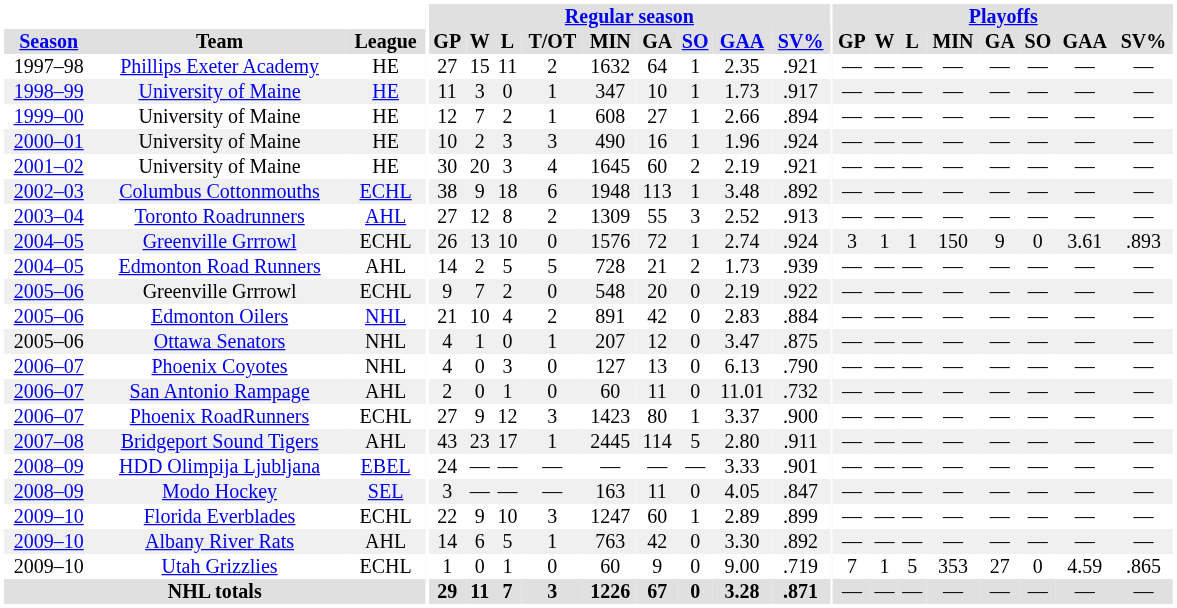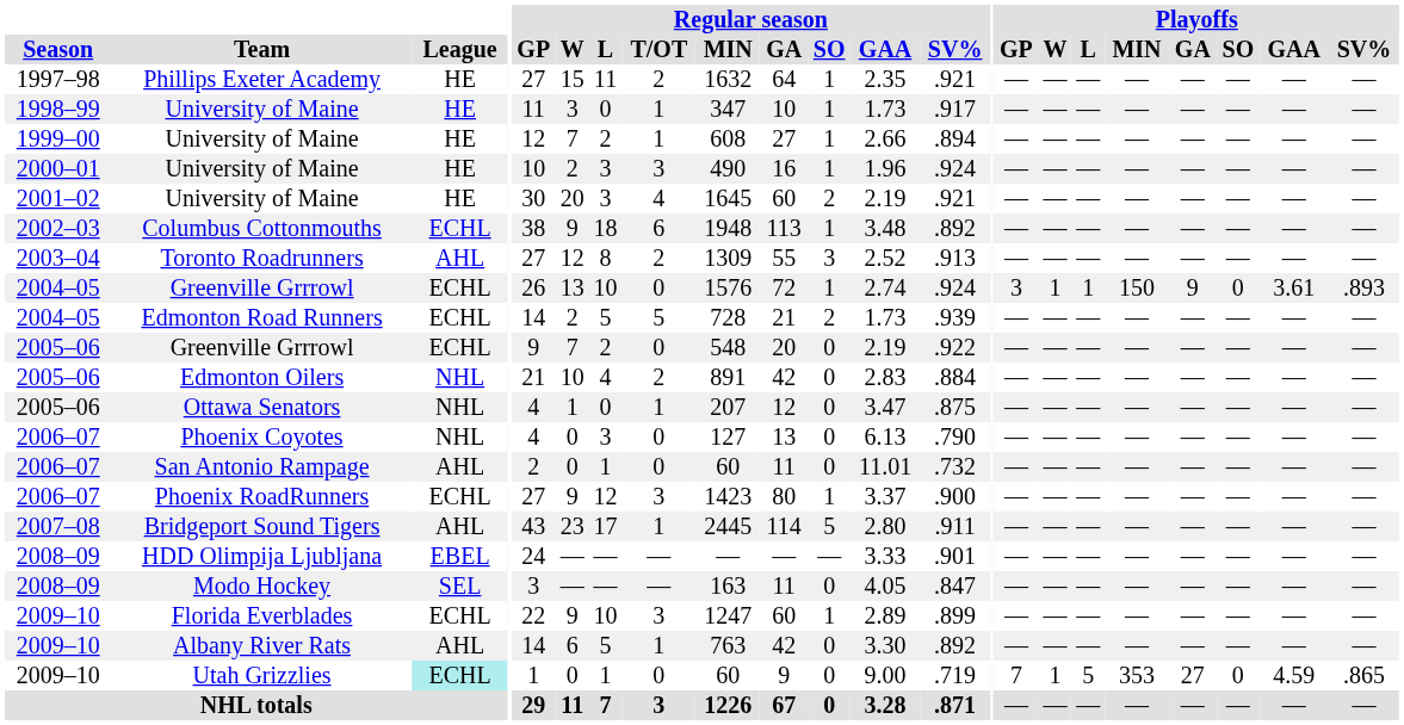 <table border="0" cellpadding="1" cellspacing="0" style="text-align:center; width:74%">
 <tr align="center" bgcolor="#e0e0e0">
 <th align="center" colspan="3" bgcolor="#ffffff"></th>
 <th rowspan="101" align="center" bgcolor="#ffffff"></th>
 <th align="center" colspan="9" bgcolor="#e0e0e0"><a href='#'>Regular season</a></th>
 <th rowspan="101" align="center" bgcolor="#ffffff"></th>
 <th align="center" colspan="8" bgcolor="#e0e0e0"><a href='#'>Playoffs</a></th>
 </tr>
 <tr ALIGN="center" bgcolor="#e0e0e0">
 <th><a href='#'>Season</a></th>
 <th>Team</th>
 <th>League</th>
 <th>GP</th>
 <th>W</th>
 <th>L</th>
 <th>T/OT</th>
 <th>MIN</th>
 <th>GA</th>
 <th><a href='#'>SO</a></th>
 <th><a href='#'>GAA</a></th>
 <th><a href='#'>SV%</a></th>
 <th>GP</th>
 <th>W</th>
 <th>L</th>
 <th>MIN</th>
 <th>GA</th>
 <th>SO</th>
 <th>GAA</th>
 <th>SV%</th>
 </tr>
 <tr ALIGN="center">
 <td>1997–98</td>
 <td><a href='#'>Phillips Exeter Academy</a></td>
 <td>HE</td>
 <td align="center">27</td>
 <td align="center">15</td>
 <td align="center">11</td>
 <td align="center">2</td>
 <td align="center">1632</td>
 <td align="center">64</td>
 <td align="center">1</td>
 <td align="center">2.35</td>
 <td>.921</td>
 <td>—</td>
 <td>—</td>
 <td>—</td>
 <td>—</td>
 <td>—</td>
 <td>—</td>
 <td>—</td>
 <td>—</td>
 </tr>
 <tr ALIGN="center" bgcolor="#f0f0f0">
 <td><a href='#'>1998–99</a></td>
 <td><a href='#'>University of Maine</a></td>
 <td><a href='#'>HE</a></td>
 <td align="center">11</td>
 <td align="center">3</td>
 <td align="center">0</td>
 <td align="center">1</td>
 <td align="center">347</td>
 <td align="center">10</td>
 <td align="center">1</td>
 <td align="center">1.73</td>
 <td>.917</td>
 <td>—</td>
 <td>—</td>
 <td>—</td>
 <td>—</td>
 <td>—</td>
 <td>—</td>
 <td>—</td>
 <td>—</td>
 </tr>
 <tr ALIGN="center">
 <td><a href='#'>1999–00</a></td>
 <td>University of Maine</td>
 <td>HE</td>
 <td align="center">12</td>
 <td align="center">7</td>
 <td align="center">2</td>
 <td align="center">1</td>
 <td align="center">608</td>
 <td align="center">27</td>
 <td align="center">1</td>
 <td align="center">2.66</td>
 <td>.894</td>
 <td>—</td>
 <td>—</td>
 <td>—</td>
 <td>—</td>
 <td>—</td>
 <td>—</td>
 <td>—</td>
 <td>—</td>
 </tr>
 <tr ALIGN="center" bgcolor="#f0f0f0">
 <td><a href='#'>2000–01</a></td>
 <td>University of Maine</td>
 <td>HE</td>
 <td align="center">10</td>
 <td align="center">2</td>
 <td align="center">3</td>
 <td align="center">3</td>
 <td align="center">490</td>
 <td align="center">16</td>
 <td align="center">1</td>
 <td align="center">1.96</td>
 <td>.924</td>
 <td>—</td>
 <td>—</td>
 <td>—</td>
 <td>—</td>
 <td>—</td>
 <td>—</td>
 <td>—</td>
 <td>—</td>
 </tr>
 <tr ALIGN="center">
 <td><a href='#'>2001–02</a></td>
 <td>University of Maine</td>
 <td>HE</td>
 <td align="center">30</td>
 <td align="center">20</td>
 <td align="center">3</td>
 <td align="center">4</td>
 <td align="center">1645</td>
 <td align="center">60</td>
 <td align="center">2</td>
 <td align="center">2.19</td>
 <td>.921</td>
 <td>—</td>
 <td>—</td>
 <td>—</td>
 <td>—</td>
 <td>—</td>
 <td>—</td>
 <td>—</td>
 <td>—</td>
 </tr>
 <tr ALIGN="center" bgcolor="#f0f0f0">
 <td><a href='#'>2002–03</a></td>
 <td><a href='#'>Columbus Cottonmouths</a></td>
 <td><a href='#'>ECHL</a></td>
 <td align="center">38</td>
 <td align="center">9</td>
 <td align="center">18</td>
 <td align="center">6</td>
 <td align="center">1948</td>
 <td align="center">113</td>
 <td align="center">1</td>
 <td align="center">3.48</td>
 <td>.892</td>
 <td>—</td>
 <td>—</td>
 <td>—</td>
 <td>—</td>
 <td>—</td>
 <td>—</td>
 <td>—</td>
 <td>—</td>
 </tr>
 <tr ALIGN="center">
 <td><a href='#'>2003–04</a></td>
 <td><a href='#'>Toronto Roadrunners</a></td>
 <td><a href='#'>AHL</a></td>
 <td align="center">27</td>
 <td align="center">12</td>
 <td align="center">8</td>
 <td align="center">2</td>
 <td align="center">1309</td>
 <td align="center">55</td>
 <td align="center">3</td>
 <td align="center">2.52</td>
 <td>.913</td>
 <td>—</td>
 <td>—</td>
 <td>—</td>
 <td>—</td>
 <td>—</td>
 <td>—</td>
 <td>—</td>
 <td>—</td>
 </tr>
 <tr ALIGN="center" bgcolor="#f0f0f0">
 <td><a href='#'>2004–05</a></td>
 <td><a href='#'>Greenville Grrrowl</a></td>
 <td>ECHL</td>
 <td align="center">26</td>
 <td align="center">13</td>
 <td align="center">10</td>
 <td align="center">0</td>
 <td align="center">1576</td>
 <td align="center">72</td>
 <td align="center">1</td>
 <td align="center">2.74</td>
 <td>.924</td>
 <td>3</td>
 <td>1</td>
 <td>1</td>
 <td>150</td>
 <td>9</td>
 <td>0</td>
 <td>3.61</td>
 <td>.893</td>
 </tr>
 <tr ALIGN="center">
 <td><a href='#'>2004–05</a></td>
 <td><a href='#'>Edmonton Road Runners</a></td>
-<td>AHL</td>
+<td>ECHL</td>
 <td align="center">14</td>
 <td align="center">2</td>
 <td align="center">5</td>
 <td align="center">5</td>
 <td align="center">728</td>
 <td align="center">21</td>
 <td align="center">2</td>
 <td align="center">1.73</td>
 <td>.939</td>
 <td>—</td>
 <td>—</td>
 <td>—</td>
 <td>—</td>
 <td>—</td>
 <td>—</td>
 <td>—</td>
 <td>—</td>
 </tr>
 <tr ALIGN="center" bgcolor="#f0f0f0">
 <td><a href='#'>2005–06</a></td>
 <td>Greenville Grrrowl</td>
 <td>ECHL</td>
 <td align="center">9</td>
 <td align="center">7</td>
 <td align="center">2</td>
 <td align="center">0</td>
 <td align="center">548</td>
 <td align="center">20</td>
 <td align="center">0</td>
 <td align="center">2.19</td>
 <td>.922</td>
 <td>—</td>
 <td>—</td>
 <td>—</td>
 <td>—</td>
 <td>—</td>
 <td>—</td>
 <td>—</td>
 <td>—</td>
 </tr>
 <tr ALIGN="center">
 <td><a href='#'>2005–06</a></td>
 <td><a href='#'>Edmonton Oilers</a></td>
 <td><a href='#'>NHL</a></td>
 <td align="center">21</td>
 <td align="center">10</td>
 <td align="center">4</td>
 <td align="center">2</td>
 <td align="center">891</td>
 <td align="center">42</td>
 <td align="center">0</td>
 <td align="center">2.83</td>
 <td>.884</td>
 <td>—</td>
 <td>—</td>
 <td>—</td>
 <td>—</td>
 <td>—</td>
 <td>—</td>
 <td>—</td>
 <td>—</td>
 </tr>
 <tr ALIGN="center" bgcolor="#f0f0f0">
 <td>2005–06</td>
 <td><a href='#'>Ottawa Senators</a></td>
 <td>NHL</td>
 <td align="center">4</td>
 <td align="center">1</td>
 <td align="center">0</td>
 <td align="center">1</td>
 <td align="center">207</td>
 <td align="center">12</td>
 <td align="center">0</td>
 <td align="center">3.47</td>
 <td>.875</td>
 <td>—</td>
 <td>—</td>
 <td>—</td>
 <td>—</td>
 <td>—</td>
 <td>—</td>
 <td>—</td>
 <td>—</td>
 </tr>
 <tr ALIGN="center">
 <td><a href='#'>2006–07</a></td>
 <td><a href='#'>Phoenix Coyotes</a></td>
 <td>NHL</td>
 <td align="center">4</td>
 <td align="center">0</td>
 <td align="center">3</td>
 <td align="center">0</td>
 <td align="center">127</td>
 <td align="center">13</td>
 <td align="center">0</td>
 <td align="center">6.13</td>
 <td>.790</td>
 <td>—</td>
 <td>—</td>
 <td>—</td>
 <td>—</td>
 <td>—</td>
 <td>—</td>
 <td>—</td>
 <td>—</td>
 </tr>
 <tr ALIGN="center" bgcolor="#f0f0f0">
 <td><a href='#'>2006–07</a></td>
 <td><a href='#'>San Antonio Rampage</a></td>
 <td>AHL</td>
 <td align="center">2</td>
 <td align="center">0</td>
 <td align="center">1</td>
 <td align="center">0</td>
 <td align="center">60</td>
 <td align="center">11</td>
 <td align="center">0</td>
 <td align="center">11.01</td>
 <td>.732</td>
 <td>—</td>
 <td>—</td>
 <td>—</td>
 <td>—</td>
 <td>—</td>
 <td>—</td>
 <td>—</td>
 <td>—</td>
 </tr>
 <tr ALIGN="center">
 <td><a href='#'>2006–07</a></td>
 <td><a href='#'>Phoenix RoadRunners</a></td>
 <td>ECHL</td>
 <td align="center">27</td>
 <td align="center">9</td>
 <td align="center">12</td>
 <td align="center">3</td>
 <td align="center">1423</td>
 <td align="center">80</td>
 <td align="center">1</td>
 <td align="center">3.37</td>
 <td>.900</td>
 <td>—</td>
 <td>—</td>
 <td>—</td>
 <td>—</td>
 <td>—</td>
 <td>—</td>
 <td>—</td>
 <td>—</td>
 </tr>
 <tr ALIGN="center" bgcolor="#f0f0f0">
 <td><a href='#'>2007–08</a></td>
 <td><a href='#'>Bridgeport Sound Tigers</a></td>
 <td>AHL</td>
 <td align="center">43</td>
 <td align="center">23</td>
 <td align="center">17</td>
 <td align="center">1</td>
 <td align="center">2445</td>
 <td align="center">114</td>
 <td align="center">5</td>
 <td align="center">2.80</td>
 <td>.911</td>
 <td>—</td>
 <td>—</td>
 <td>—</td>
 <td>—</td>
 <td>—</td>
 <td>—</td>
 <td>—</td>
 <td>—</td>
 </tr>
 <tr ALIGN="center">
 <td><a href='#'>2008–09</a></td>
 <td><a href='#'>HDD Olimpija Ljubljana</a></td>
 <td><a href='#'>EBEL</a></td>
 <td align="center">24</td>
 <td>—</td>
 <td>—</td>
 <td>—</td>
 <td>—</td>
 <td>—</td>
 <td>—</td>
 <td align="center">3.33</td>
 <td>.901</td>
 <td>—</td>
 <td>—</td>
 <td>—</td>
 <td>—</td>
 <td>—</td>
 <td>—</td>
 <td>—</td>
 <td>—</td>
 </tr>
 <tr ALIGN="center"  bgcolor="#f0f0f0">
 <td><a href='#'>2008–09</a></td>
 <td><a href='#'>Modo Hockey</a></td>
 <td><a href='#'>SEL</a></td>
 <td align="center">3</td>
 <td>—</td>
 <td>—</td>
 <td>—</td>
 <td>163</td>
 <td>11</td>
 <td>0</td>
 <td align="center">4.05</td>
 <td>.847</td>
 <td>—</td>
 <td>—</td>
 <td>—</td>
 <td>—</td>
 <td>—</td>
 <td>—</td>
 <td>—</td>
 <td>—</td>
 </tr>
 <tr ALIGN="center">
 <td><a href='#'>2009–10</a></td>
 <td><a href='#'>Florida Everblades</a></td>
 <td>ECHL</td>
 <td align="center">22</td>
 <td align="center">9</td>
 <td align="center">10</td>
 <td align="center">3</td>
 <td align="center">1247</td>
 <td align="center">60</td>
 <td align="center">1</td>
 <td align="center">2.89</td>
 <td>.899</td>
 <td>—</td>
 <td>—</td>
 <td>—</td>
 <td>—</td>
 <td>—</td>
 <td>—</td>
 <td>—</td>
 <td>—</td>
 </tr>
 <tr ALIGN="center" bgcolor="#f0f0f0">
 <td><a href='#'>2009–10</a></td>
 <td><a href='#'>Albany River Rats</a></td>
 <td>AHL</td>
 <td align="center">14</td>
 <td align="center">6</td>
 <td align="center">5</td>
 <td align="center">1</td>
 <td align="center">763</td>
 <td align="center">42</td>
 <td align="center">0</td>
 <td align="center">3.30</td>
 <td>.892</td>
 <td>—</td>
 <td>—</td>
 <td>—</td>
 <td>—</td>
 <td>—</td>
 <td>—</td>
 <td>—</td>
 <td>—</td>
 </tr>
 <tr ALIGN="center">
 <td>2009–10</td>
 <td><a href='#'>Utah Grizzlies</a></td>
-<td>ECHL</td>
+<td style="background: paleturquoise;">ECHL</td>
 <td align="center">1</td>
 <td align="center">0</td>
 <td align="center">1</td>
 <td align="center">0</td>
 <td align="center">60</td>
 <td align="center">9</td>
 <td align="center">0</td>
 <td align="center">9.00</td>
 <td>.719</td>
 <td>7</td>
 <td>1</td>
 <td>5</td>
 <td>353</td>
 <td>27</td>
 <td>0</td>
 <td>4.59</td>
 <td>.865</td>
 </tr>
 <tr ALIGN="center" bgcolor="#e0e0e0">
 <th colspan="3" align="center">NHL totals</th>
 <th align="center">29</th>
 <th align="center">11</th>
 <th align="center">7</th>
 <th align="center">3</th>
 <th align="center">1226</th>
 <th align="center">67</th>
 <th align="center">0</th>
 <th align="center">3.28</th>
 <th>.871</th>
 <td>—</td>
 <td>—</td>
 <td>—</td>
 <td>—</td>
 <td>—</td>
 <td>—</td>
 <td>—</td>
 <td>—</td>
 </tr>
 </table>
